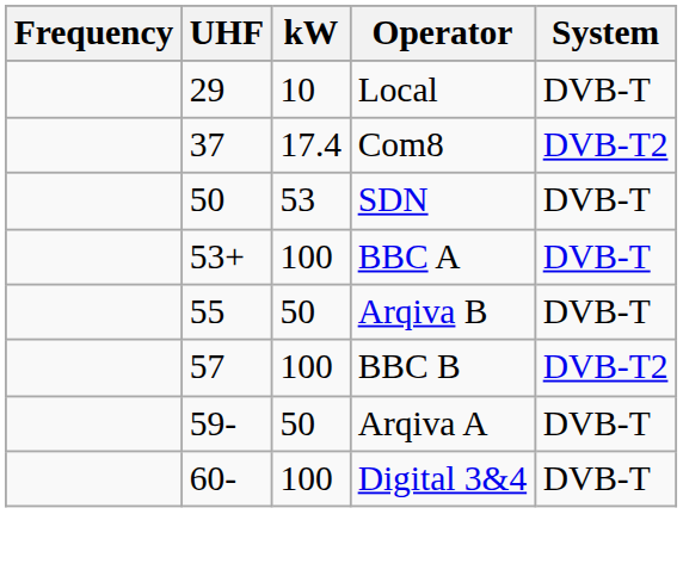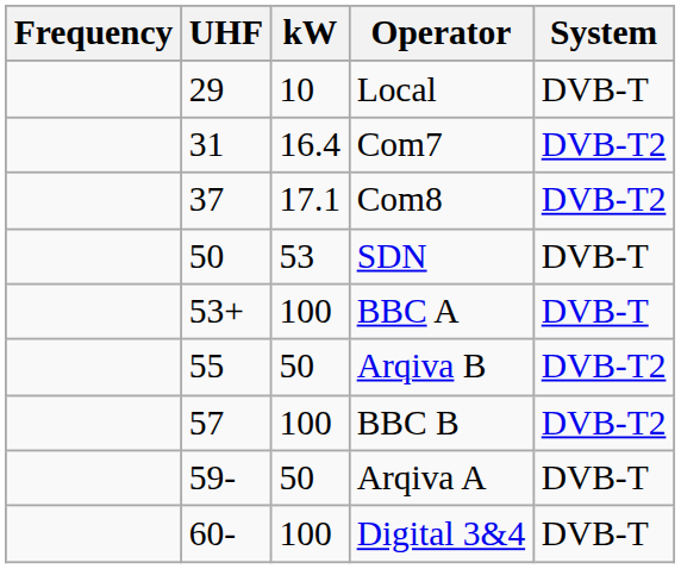 <table class="wikitable sortable">
 <tr>
 <th>Frequency</th>
 <th>UHF</th>
 <th>kW</th>
 <th>Operator</th>
 <th>System</th>
 </tr>
 <tr>
 <td></td>
 <td>29</td>
 <td>10</td>
 <td>Local</td>
 <td>DVB-T</td>
 </tr>
 <tr>
 <td></td>
+<td>31</td>
+<td>16.4</td>
+<td>Com7</td>
+<td><a href='#'>DVB-T2</a></td>
+</tr>
+<tr>
+<td></td>
 <td>37</td>
-<td>17.4</td>
+<td>17.1</td>
 <td>Com8</td>
 <td><a href='#'>DVB-T2</a></td>
 </tr>
 <tr>
 <td></td>
 <td>50</td>
 <td>53</td>
 <td><a href='#'>SDN</a></td>
 <td>DVB-T</td>
 </tr>
 <tr>
 <td></td>
 <td>53+</td>
 <td>100</td>
 <td><a href='#'>BBC</a> A</td>
 <td><a href='#'>DVB-T</a></td>
 </tr>
 <tr>
 <td></td>
 <td>55</td>
 <td>50</td>
 <td><a href='#'>Arqiva</a> B</td>
-<td>DVB-T</td>
+<td><a href='#'>DVB-T2</a></td>
 </tr>
 <tr>
 <td></td>
 <td>57</td>
 <td>100</td>
 <td>BBC B</td>
 <td><a href='#'>DVB-T2</a></td>
 </tr>
 <tr>
 <td></td>
 <td>59-</td>
 <td>50</td>
 <td>Arqiva A</td>
 <td>DVB-T</td>
 </tr>
 <tr>
 <td></td>
 <td>60-</td>
 <td>100</td>
 <td><a href='#'>Digital 3&4</a></td>
 <td>DVB-T</td>
 </tr>
 </table>
